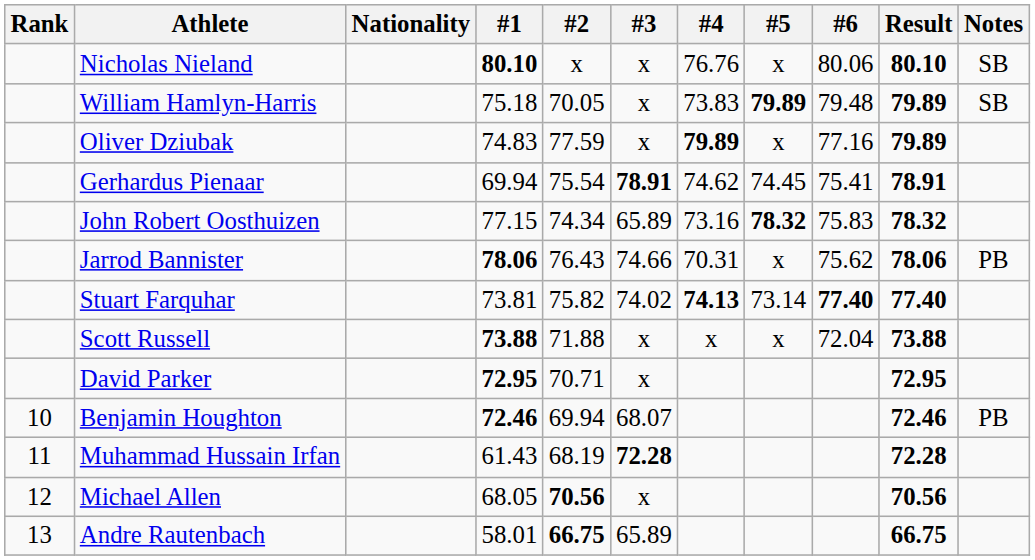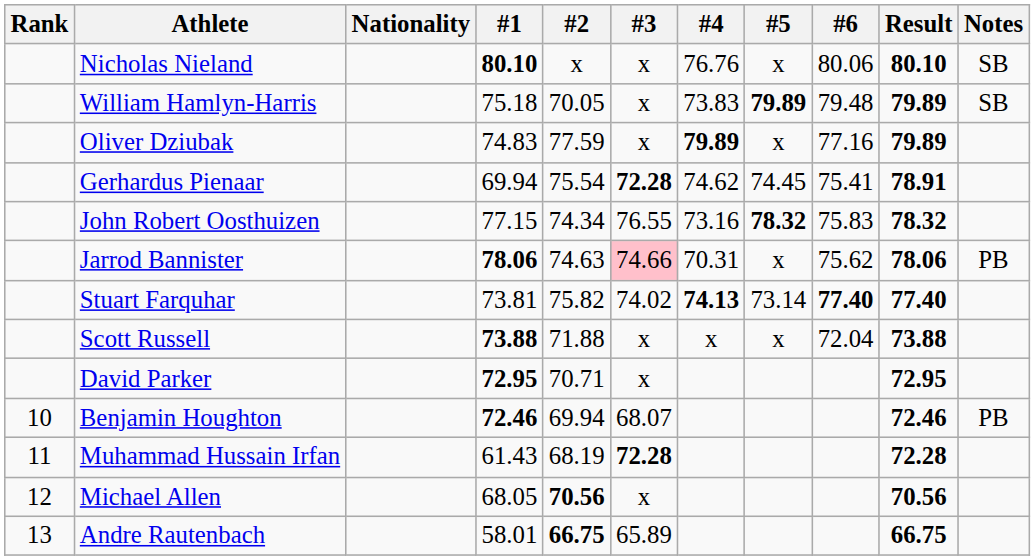 <table class="wikitable sortable" style="text-align:center">
 <tr>
 <th>Rank</th>
 <th>Athlete</th>
 <th>Nationality</th>
 <th>#1</th>
 <th>#2</th>
 <th>#3</th>
 <th>#4</th>
 <th>#5</th>
 <th>#6</th>
 <th>Result</th>
 <th>Notes</th>
 </tr>
 <tr>
 <td></td>
 <td align="left"><a href='#'>Nicholas Nieland</a></td>
 <td align=left></td>
 <td><strong>80.10</strong></td>
 <td>x</td>
 <td>x</td>
 <td>76.76</td>
 <td>x</td>
 <td>80.06</td>
 <td><strong>80.10</strong></td>
 <td>SB</td>
 </tr>
 <tr>
 <td></td>
 <td align="left"><a href='#'>William Hamlyn-Harris</a></td>
 <td align=left></td>
 <td>75.18</td>
 <td>70.05</td>
 <td>x</td>
 <td>73.83</td>
 <td><strong>79.89</strong></td>
 <td>79.48</td>
 <td><strong>79.89</strong></td>
 <td>SB</td>
 </tr>
 <tr>
 <td></td>
 <td align="left"><a href='#'>Oliver Dziubak</a></td>
 <td align=left></td>
 <td>74.83</td>
 <td>77.59</td>
 <td>x</td>
 <td><strong>79.89</strong></td>
 <td>x</td>
 <td>77.16</td>
 <td><strong>79.89</strong></td>
 <td></td>
 </tr>
 <tr>
 <td></td>
 <td align="left"><a href='#'>Gerhardus Pienaar</a></td>
 <td align=left></td>
 <td>69.94</td>
 <td>75.54</td>
-<td><strong>78.91</strong></td>
+<td><strong>72.28</strong></td>
 <td>74.62</td>
 <td>74.45</td>
 <td>75.41</td>
 <td><strong>78.91</strong></td>
 <td></td>
 </tr>
 <tr>
 <td></td>
 <td align="left"><a href='#'>John Robert Oosthuizen</a></td>
 <td align=left></td>
 <td>77.15</td>
 <td>74.34</td>
-<td>65.89</td>
+<td>76.55</td>
 <td>73.16</td>
 <td><strong>78.32</strong></td>
 <td>75.83</td>
 <td><strong>78.32</strong></td>
 <td></td>
 </tr>
 <tr>
 <td></td>
 <td align="left"><a href='#'>Jarrod Bannister</a></td>
 <td align=left></td>
 <td><strong>78.06</strong></td>
-<td>76.43</td>
-<td>74.66</td>
+<td>74.63</td>
+<td style="background: pink;">74.66</td>
 <td>70.31</td>
 <td>x</td>
 <td>75.62</td>
 <td><strong>78.06</strong></td>
 <td>PB</td>
 </tr>
 <tr>
 <td></td>
 <td align="left"><a href='#'>Stuart Farquhar</a></td>
 <td align=left></td>
 <td>73.81</td>
 <td>75.82</td>
 <td>74.02</td>
 <td><strong>74.13</strong></td>
 <td>73.14</td>
 <td><strong>77.40</strong></td>
 <td><strong>77.40</strong></td>
 <td></td>
 </tr>
 <tr>
 <td></td>
 <td align="left"><a href='#'>Scott Russell</a></td>
 <td align=left></td>
 <td><strong>73.88</strong></td>
 <td>71.88</td>
 <td>x</td>
 <td>x</td>
 <td>x</td>
 <td>72.04</td>
 <td><strong>73.88</strong></td>
 <td></td>
 </tr>
 <tr>
 <td></td>
 <td align="left"><a href='#'>David Parker</a></td>
 <td align=left></td>
 <td><strong>72.95</strong></td>
 <td>70.71</td>
 <td>x</td>
 <td></td>
 <td></td>
 <td></td>
 <td><strong>72.95</strong></td>
 <td></td>
 </tr>
 <tr>
 <td>10</td>
 <td align="left"><a href='#'>Benjamin Houghton</a></td>
 <td align=left></td>
 <td><strong>72.46</strong></td>
 <td>69.94</td>
 <td>68.07</td>
 <td></td>
 <td></td>
 <td></td>
 <td><strong>72.46</strong></td>
 <td>PB</td>
 </tr>
 <tr>
 <td>11</td>
 <td align="left"><a href='#'>Muhammad Hussain Irfan</a></td>
 <td align=left></td>
 <td>61.43</td>
 <td>68.19</td>
 <td><strong>72.28</strong></td>
 <td></td>
 <td></td>
 <td></td>
 <td><strong>72.28</strong></td>
 <td></td>
 </tr>
 <tr>
 <td>12</td>
 <td align="left"><a href='#'>Michael Allen</a></td>
 <td align=left></td>
 <td>68.05</td>
 <td><strong>70.56</strong></td>
 <td>x</td>
 <td></td>
 <td></td>
 <td></td>
 <td><strong>70.56</strong></td>
 <td></td>
 </tr>
 <tr>
 <td>13</td>
 <td align="left"><a href='#'>Andre Rautenbach</a></td>
 <td align=left></td>
 <td>58.01</td>
 <td><strong>66.75</strong></td>
 <td>65.89</td>
 <td></td>
 <td></td>
 <td></td>
 <td><strong>66.75</strong></td>
 <td></td>
 </tr>
 </table>
